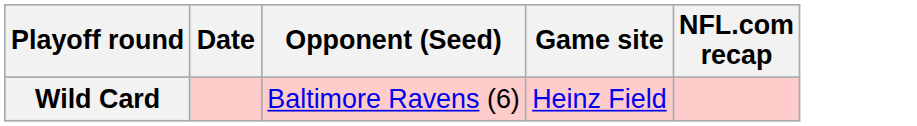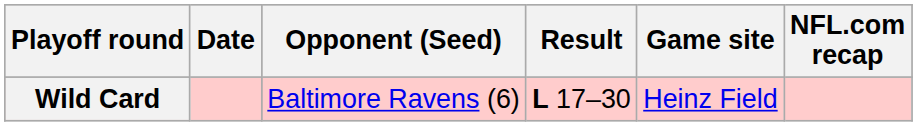 <table class="wikitable" style="align=center">
 <tr>
 <th>Playoff round</th>
 <th>Date</th>
 <th>Opponent (Seed)</th>
+<th>Result</th>
 <th>Game site</th>
 <th>NFL.com<br>recap</th>
 </tr>
 <tr style="background:#fcc; text-align:center;">
 <th>Wild Card</th>
 <td></td>
 <td><a href='#'>Baltimore Ravens</a> (6)</td>
+<td><strong>L</strong> 17–30</td>
 <td><a href='#'>Heinz Field</a></td>
 <td></td>
 </tr>
 </table>
